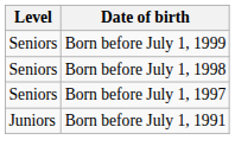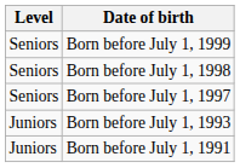 <table class="wikitable unsortable" style="text-align:left">
 <tr>
 <th scope="col">Level</th>
 <th scope="col">Date of birth</th>
 </tr>
 <tr>
 <td>Seniors <em></em></td>
 <td>Born before July 1, 1999</td>
 </tr>
 <tr>
 <td>Seniors <em></em></td>
 <td>Born before July 1, 1998</td>
 </tr>
 <tr>
 <td>Seniors <em></em></td>
 <td>Born before July 1, 1997</td>
 </tr>
 <tr>
 <td>Juniors <em></em></td>
+<td>Born before July 1, 1993</td>
+</tr>
+<tr>
+<td>Juniors <em></em></td>
 <td>Born before July 1, 1991</td>
 </tr>
 </table>
